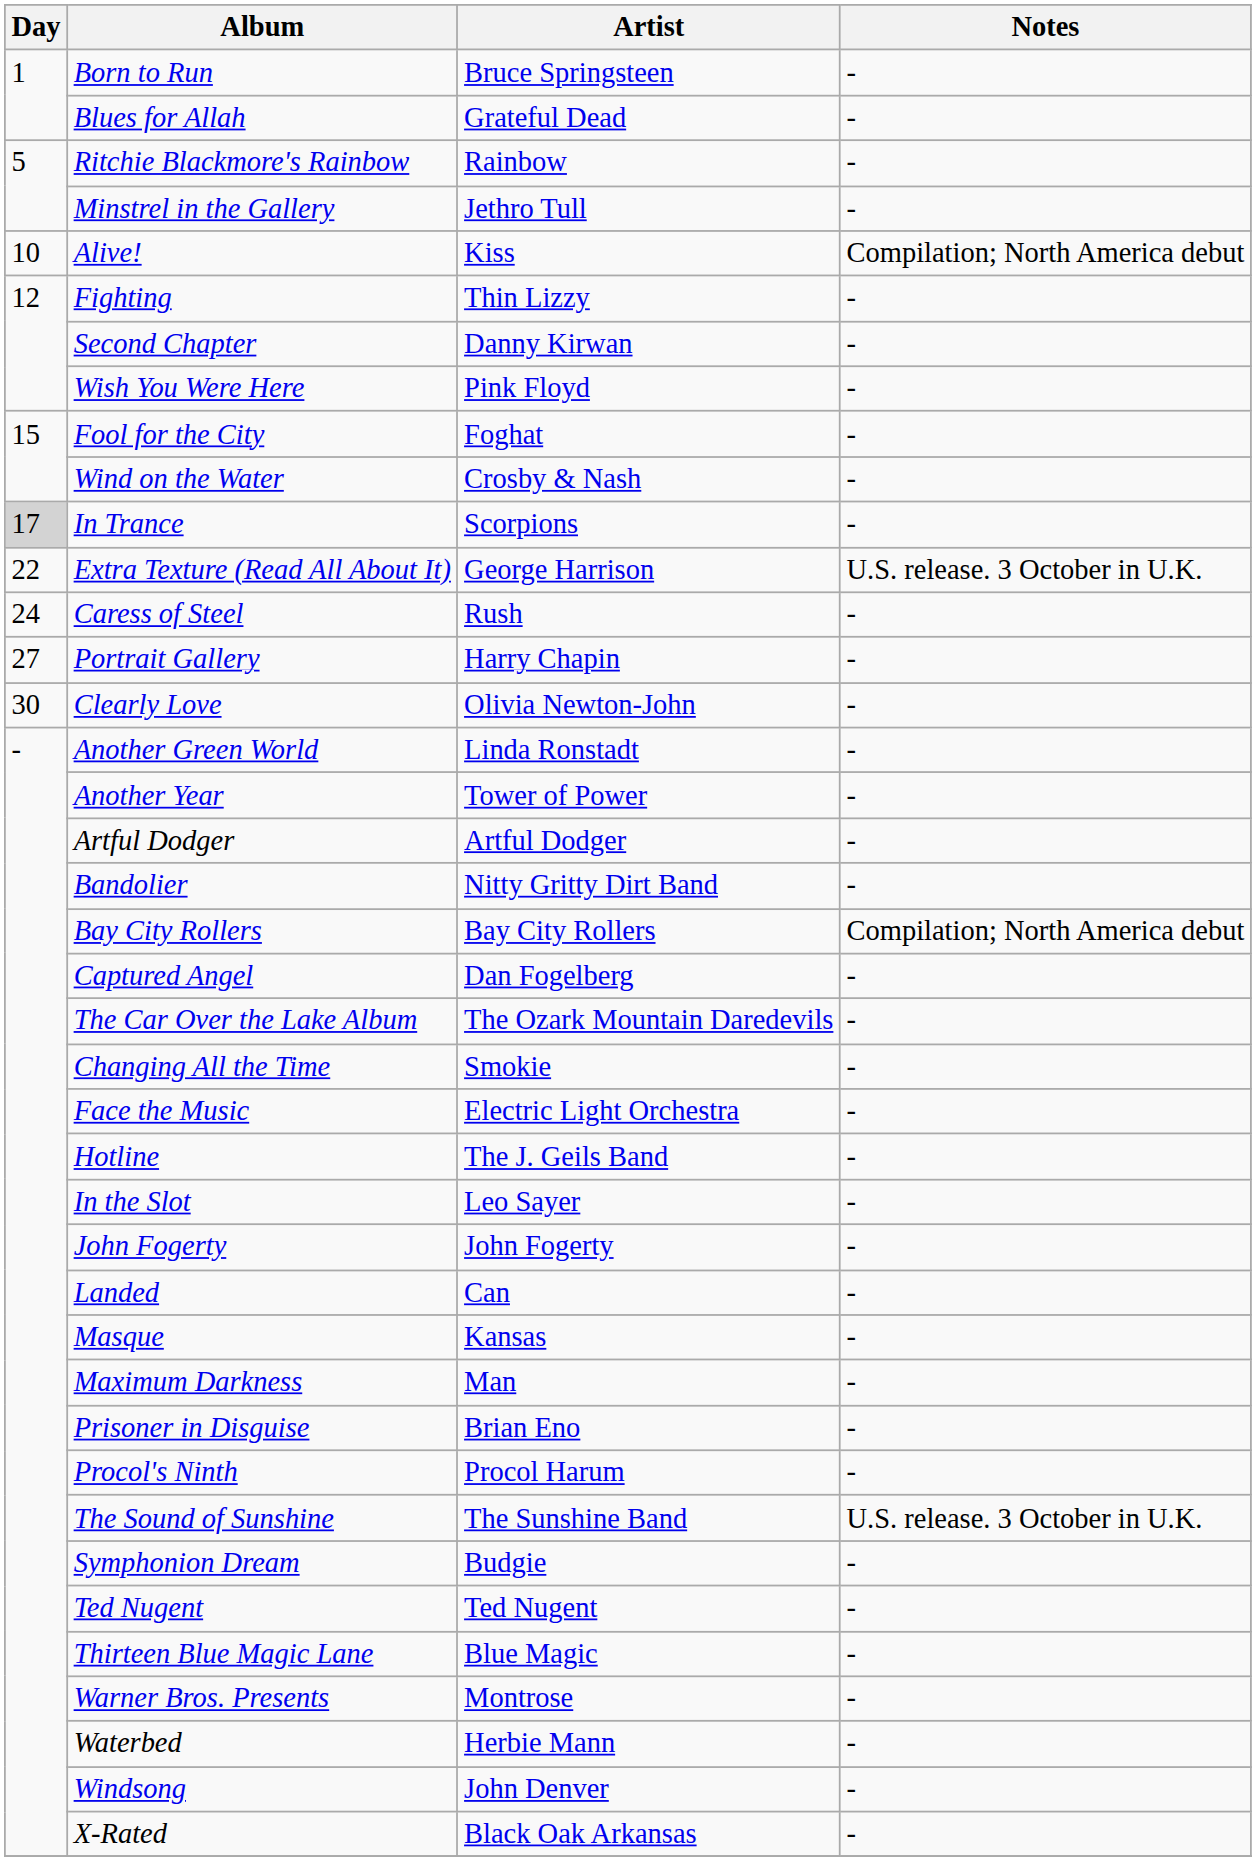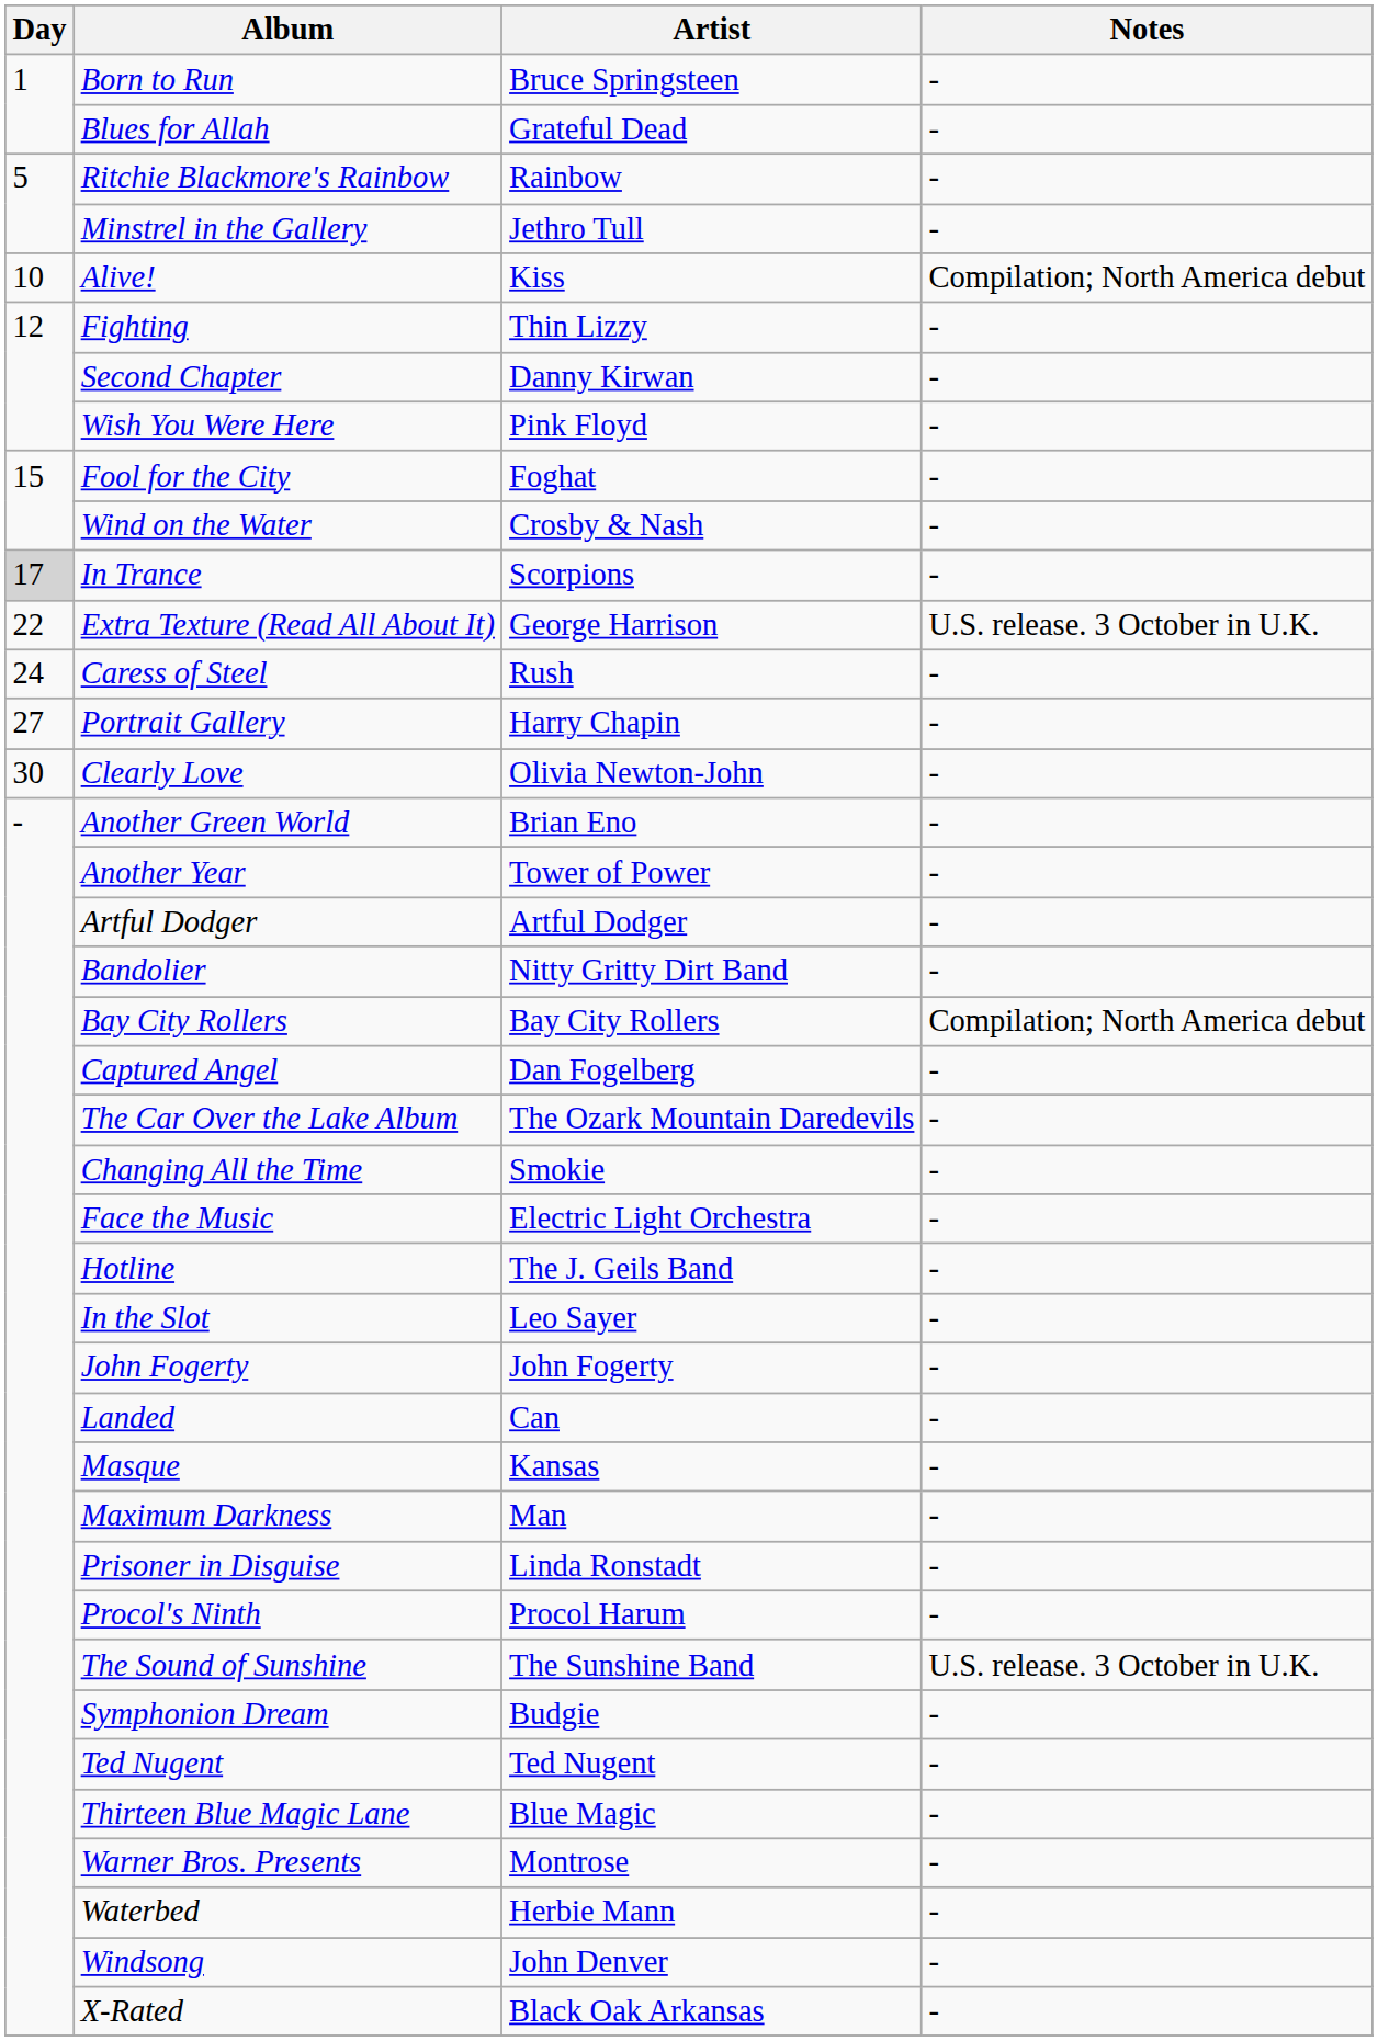 <table class="wikitable">
 <tr>
 <th>Day</th>
 <th>Album</th>
 <th>Artist</th>
 <th>Notes</th>
 </tr>
 <tr>
 <td rowspan="2" valign="top">1</td>
 <td><em><a href='#'>Born to Run</a></em></td>
 <td><a href='#'>Bruce Springsteen</a></td>
 <td>-</td>
 </tr>
 <tr>
 <td><em><a href='#'>Blues for Allah</a></em></td>
 <td><a href='#'>Grateful Dead</a></td>
 <td>-</td>
 </tr>
 <tr>
 <td rowspan="2" valign="top">5</td>
 <td><em><a href='#'>Ritchie Blackmore's Rainbow</a></em></td>
 <td><a href='#'>Rainbow</a></td>
 <td>-</td>
 </tr>
 <tr>
 <td><em><a href='#'>Minstrel in the Gallery</a></em></td>
 <td><a href='#'>Jethro Tull</a></td>
 <td>-</td>
 </tr>
 <tr>
 <td rowspan="1" valign="top">10</td>
 <td><em><a href='#'>Alive!</a></em></td>
 <td><a href='#'>Kiss</a></td>
 <td>Compilation; North America debut</td>
 </tr>
 <tr>
 <td rowspan="3" valign="top">12</td>
 <td><em><a href='#'>Fighting</a></em></td>
 <td><a href='#'>Thin Lizzy</a></td>
 <td>-</td>
 </tr>
 <tr>
 <td><em><a href='#'>Second Chapter</a></em></td>
 <td><a href='#'>Danny Kirwan</a></td>
 <td>-</td>
 </tr>
 <tr>
 <td><em><a href='#'>Wish You Were Here</a></em></td>
 <td><a href='#'>Pink Floyd</a></td>
 <td>-</td>
 </tr>
 <tr>
 <td rowspan="2" valign="top">15</td>
 <td><em><a href='#'>Fool for the City</a></em></td>
 <td><a href='#'>Foghat</a></td>
 <td>-</td>
 </tr>
 <tr>
 <td><em><a href='#'>Wind on the Water</a></em></td>
 <td><a href='#'>Crosby & Nash</a></td>
 <td>-</td>
 </tr>
 <tr>
 <td rowspan="1" valign="top" style="background: lightgrey;">17</td>
 <td><em><a href='#'>In Trance</a></em></td>
 <td><a href='#'>Scorpions</a></td>
 <td>-</td>
 </tr>
 <tr>
 <td rowspan="1" valign="top">22</td>
 <td><em><a href='#'>Extra Texture (Read All About It)</a></em></td>
 <td><a href='#'>George Harrison</a></td>
 <td>U.S. release. 3 October in U.K.</td>
 </tr>
 <tr>
 <td rowspan="1" valign="top">24</td>
 <td><em><a href='#'>Caress of Steel</a></em></td>
 <td><a href='#'>Rush</a></td>
 <td>-</td>
 </tr>
 <tr>
 <td rowspan="1" valign="top">27</td>
 <td><em><a href='#'>Portrait Gallery</a></em></td>
 <td><a href='#'>Harry Chapin</a></td>
 <td>-</td>
 </tr>
 <tr>
 <td rowspan="1" valign="top">30</td>
 <td><em><a href='#'>Clearly Love</a></em></td>
 <td><a href='#'>Olivia Newton-John</a></td>
 <td>-</td>
 </tr>
 <tr>
 <td rowspan="25" valign="top">-</td>
 <td><em><a href='#'>Another Green World</a></em></td>
-<td><a href='#'>Linda Ronstadt</a></td>
+<td><a href='#'>Brian Eno</a></td>
 <td>-</td>
 </tr>
 <tr>
 <td><em><a href='#'>Another Year</a></em></td>
 <td><a href='#'>Tower of Power</a></td>
 <td>-</td>
 </tr>
 <tr>
 <td><em>Artful Dodger</em></td>
 <td><a href='#'>Artful Dodger</a></td>
 <td>-</td>
 </tr>
 <tr>
 <td><em><a href='#'>Bandolier</a></em></td>
 <td><a href='#'>Nitty Gritty Dirt Band</a></td>
 <td>-</td>
 </tr>
 <tr>
 <td><em><a href='#'>Bay City Rollers</a></em></td>
 <td><a href='#'>Bay City Rollers</a></td>
 <td>Compilation; North America debut</td>
 </tr>
 <tr>
 <td><em><a href='#'>Captured Angel</a></em></td>
 <td><a href='#'>Dan Fogelberg</a></td>
 <td>-</td>
 </tr>
 <tr>
 <td><em><a href='#'>The Car Over the Lake Album</a></em></td>
 <td><a href='#'>The Ozark Mountain Daredevils</a></td>
 <td>-</td>
 </tr>
 <tr>
 <td><em><a href='#'>Changing All the Time</a></em></td>
 <td><a href='#'>Smokie</a></td>
 <td>-</td>
 </tr>
 <tr>
 <td><em><a href='#'>Face the Music</a></em></td>
 <td><a href='#'>Electric Light Orchestra</a></td>
 <td>-</td>
 </tr>
 <tr>
 <td><em><a href='#'>Hotline</a></em></td>
 <td><a href='#'>The J. Geils Band</a></td>
 <td>-</td>
 </tr>
 <tr>
 <td><em><a href='#'>In the Slot</a></em></td>
 <td><a href='#'>Leo Sayer</a></td>
 <td>-</td>
 </tr>
 <tr>
 <td><em><a href='#'>John Fogerty</a></em></td>
 <td><a href='#'>John Fogerty</a></td>
 <td>-</td>
 </tr>
 <tr>
 <td><em><a href='#'>Landed</a></em></td>
 <td><a href='#'>Can</a></td>
 <td>-</td>
 </tr>
 <tr>
 <td><em><a href='#'>Masque</a></em></td>
 <td><a href='#'>Kansas</a></td>
 <td>-</td>
 </tr>
 <tr>
 <td><em><a href='#'>Maximum Darkness</a></em></td>
 <td><a href='#'>Man</a></td>
 <td>-</td>
 </tr>
 <tr>
 <td><em><a href='#'>Prisoner in Disguise</a></em></td>
-<td><a href='#'>Brian Eno</a></td>
+<td><a href='#'>Linda Ronstadt</a></td>
 <td>-</td>
 </tr>
 <tr>
 <td><em><a href='#'>Procol's Ninth</a></em></td>
 <td><a href='#'>Procol Harum</a></td>
 <td>-</td>
 </tr>
 <tr>
 <td><em><a href='#'>The Sound of Sunshine</a></em></td>
 <td><a href='#'>The Sunshine Band</a></td>
 <td>U.S. release. 3 October in U.K.</td>
 </tr>
 <tr>
 <td><em><a href='#'>Symphonion Dream</a></em></td>
 <td><a href='#'>Budgie</a></td>
 <td>-</td>
 </tr>
 <tr>
 <td><em><a href='#'>Ted Nugent</a></em></td>
 <td><a href='#'>Ted Nugent</a></td>
 <td>-</td>
 </tr>
 <tr>
 <td><em><a href='#'>Thirteen Blue Magic Lane</a></em></td>
 <td><a href='#'>Blue Magic</a></td>
 <td>-</td>
 </tr>
 <tr>
 <td><em><a href='#'>Warner Bros. Presents</a></em></td>
 <td><a href='#'>Montrose</a></td>
 <td>-</td>
 </tr>
 <tr>
 <td><em>Waterbed</em></td>
 <td><a href='#'>Herbie Mann</a></td>
 <td>-</td>
 </tr>
 <tr>
 <td><em><a href='#'>Windsong</a></em></td>
 <td><a href='#'>John Denver</a></td>
 <td>-</td>
 </tr>
 <tr>
 <td><em>X-Rated</em></td>
 <td><a href='#'>Black Oak Arkansas</a></td>
 <td>-</td>
 </tr>
 <tr>
 </tr>
 </table>
